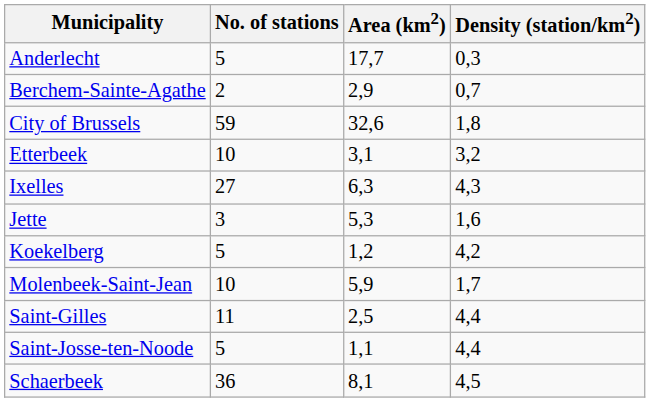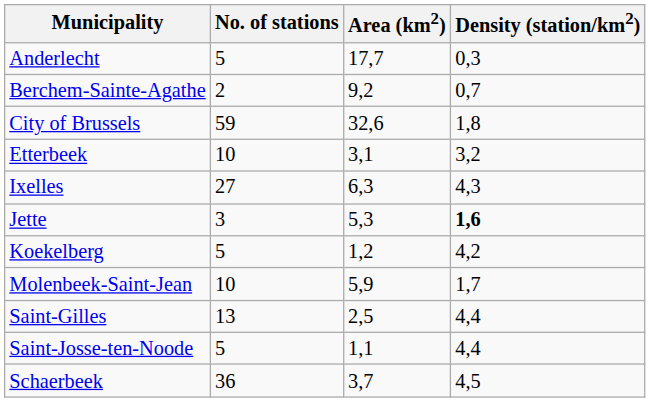 <table class="wikitable sortable">
 <tr>
 <th>Municipality</th>
 <th>No. of stations</th>
 <th>Area (km<sup>2</sup>)</th>
 <th>Density (station/km<sup>2</sup>)</th>
 </tr>
 <tr>
 <td><a href='#'>Anderlecht</a></td>
 <td>5</td>
 <td>17,7</td>
 <td>0,3</td>
 </tr>
 <tr>
 <td><a href='#'>Berchem-Sainte-Agathe</a></td>
 <td>2</td>
-<td>2,9</td>
+<td>9,2</td>
 <td>0,7</td>
 </tr>
 <tr>
 <td><a href='#'>City of Brussels</a></td>
 <td>59</td>
 <td>32,6</td>
 <td>1,8</td>
 </tr>
 <tr>
 <td><a href='#'>Etterbeek</a></td>
 <td>10</td>
 <td>3,1</td>
 <td>3,2</td>
 </tr>
 <tr>
 <td><a href='#'>Ixelles</a></td>
 <td>27</td>
 <td>6,3</td>
 <td>4,3</td>
 </tr>
 <tr>
 <td><a href='#'>Jette</a></td>
 <td>3</td>
 <td>5,3</td>
-<td>1,6</td>
+<td><strong>1,6</strong></td>
 </tr>
 <tr>
 <td><a href='#'>Koekelberg</a></td>
 <td>5</td>
 <td>1,2</td>
 <td>4,2</td>
 </tr>
 <tr>
 <td><a href='#'>Molenbeek-Saint-Jean</a></td>
 <td>10</td>
 <td>5,9</td>
 <td>1,7</td>
 </tr>
 <tr>
 <td><a href='#'>Saint-Gilles</a></td>
-<td>11</td>
+<td>13</td>
 <td>2,5</td>
 <td>4,4</td>
 </tr>
 <tr>
 <td><a href='#'>Saint-Josse-ten-Noode</a></td>
 <td>5</td>
 <td>1,1</td>
 <td>4,4</td>
 </tr>
 <tr>
 <td><a href='#'>Schaerbeek</a></td>
 <td>36</td>
-<td>8,1</td>
+<td>3,7</td>
 <td>4,5</td>
 </tr>
 </table>
